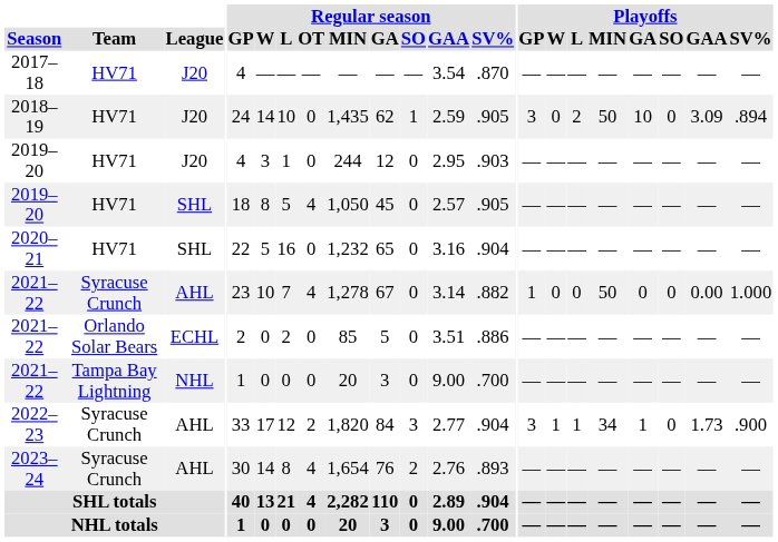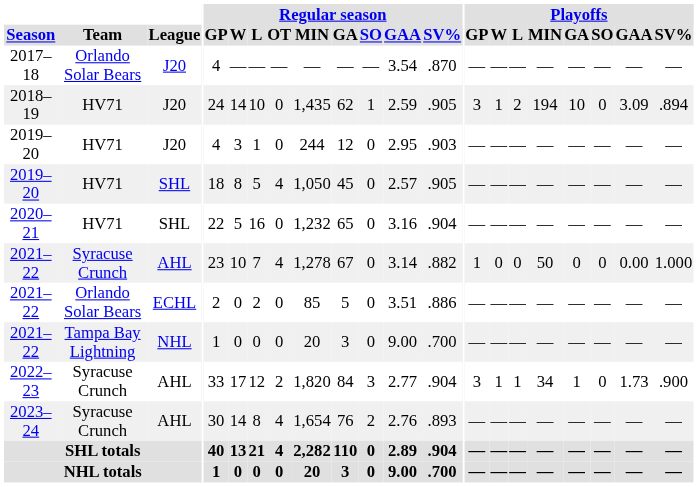 <table border="0" cellpadding="1" cellspacing="0" style="text-align:center; width:75%">
 <tr bgcolor="#e0e0e0">
 <th colspan="3" bgcolor="#ffffff"></th>
 <th rowspan="99" bgcolor="#ffffff"></th>
 <th colspan="9" bgcolor="#e0e0e0"><a href='#'>Regular season</a></th>
 <th rowspan="99" bgcolor="#ffffff"></th>
 <th colspan="8" bgcolor="#e0e0e0"><a href='#'>Playoffs</a></th>
 </tr>
 <tr bgcolor="#e0e0e0">
 <th><a href='#'>Season</a></th>
 <th>Team</th>
 <th>League</th>
 <th>GP</th>
 <th>W</th>
 <th>L</th>
 <th>OT</th>
 <th>MIN</th>
 <th>GA</th>
 <th><a href='#'>SO</a></th>
 <th><a href='#'>GAA</a></th>
 <th><a href='#'>SV%</a></th>
 <th>GP</th>
 <th>W</th>
 <th>L</th>
 <th>MIN</th>
 <th>GA</th>
 <th>SO</th>
 <th>GAA</th>
 <th>SV%</th>
 </tr>
 <tr>
 <td>2017–18</td>
-<td><a href='#'>HV71</a></td>
+<td><a href='#'>Orlando Solar Bears</a></td>
 <td><a href='#'>J20</a></td>
 <td>4</td>
 <td>—</td>
 <td>—</td>
 <td>—</td>
 <td>—</td>
 <td>—</td>
 <td>—</td>
 <td>3.54</td>
 <td>.870</td>
 <td>—</td>
 <td>—</td>
 <td>—</td>
 <td>—</td>
 <td>—</td>
 <td>—</td>
 <td>—</td>
 <td>—</td>
 </tr>
 <tr bgcolor="#f0f0f0">
 <td>2018–19</td>
 <td>HV71</td>
 <td>J20</td>
 <td>24</td>
 <td>14</td>
 <td>10</td>
 <td>0</td>
 <td>1,435</td>
 <td>62</td>
 <td>1</td>
 <td>2.59</td>
 <td>.905</td>
 <td>3</td>
-<td>0</td>
+<td>1</td>
 <td>2</td>
-<td>50</td>
+<td>194</td>
 <td>10</td>
 <td>0</td>
 <td>3.09</td>
 <td>.894</td>
 </tr>
 <tr>
 <td>2019–20</td>
 <td>HV71</td>
 <td>J20</td>
 <td>4</td>
 <td>3</td>
 <td>1</td>
 <td>0</td>
 <td>244</td>
 <td>12</td>
 <td>0</td>
 <td>2.95</td>
 <td>.903</td>
 <td>—</td>
 <td>—</td>
 <td>—</td>
 <td>—</td>
 <td>—</td>
 <td>—</td>
 <td>—</td>
 <td>—</td>
 </tr>
 <tr bgcolor="#f0f0f0">
 <td><a href='#'>2019–20</a></td>
 <td>HV71</td>
 <td><a href='#'>SHL</a></td>
 <td>18</td>
 <td>8</td>
 <td>5</td>
 <td>4</td>
 <td>1,050</td>
 <td>45</td>
 <td>0</td>
 <td>2.57</td>
 <td>.905</td>
 <td>—</td>
 <td>—</td>
 <td>—</td>
 <td>—</td>
 <td>—</td>
 <td>—</td>
 <td>—</td>
 <td>—</td>
 </tr>
 <tr>
 <td><a href='#'>2020–21</a></td>
 <td>HV71</td>
 <td>SHL</td>
 <td>22</td>
 <td>5</td>
 <td>16</td>
 <td>0</td>
 <td>1,232</td>
 <td>65</td>
 <td>0</td>
 <td>3.16</td>
 <td>.904</td>
 <td>—</td>
 <td>—</td>
 <td>—</td>
 <td>—</td>
 <td>—</td>
 <td>—</td>
 <td>—</td>
 <td>—</td>
 </tr>
 <tr bgcolor="#f0f0f0">
 <td><a href='#'>2021–22</a></td>
 <td><a href='#'>Syracuse Crunch</a></td>
 <td><a href='#'>AHL</a></td>
 <td>23</td>
 <td>10</td>
 <td>7</td>
 <td>4</td>
 <td>1,278</td>
 <td>67</td>
 <td>0</td>
 <td>3.14</td>
 <td>.882</td>
 <td>1</td>
 <td>0</td>
 <td>0</td>
 <td>50</td>
 <td>0</td>
 <td>0</td>
 <td>0.00</td>
 <td>1.000</td>
 </tr>
 <tr>
 <td><a href='#'>2021–22</a></td>
 <td><a href='#'>Orlando Solar Bears</a></td>
 <td><a href='#'>ECHL</a></td>
 <td>2</td>
 <td>0</td>
 <td>2</td>
 <td>0</td>
 <td>85</td>
 <td>5</td>
 <td>0</td>
 <td>3.51</td>
 <td>.886</td>
 <td>—</td>
 <td>—</td>
 <td>—</td>
 <td>—</td>
 <td>—</td>
 <td>—</td>
 <td>—</td>
 <td>—</td>
 </tr>
 <tr bgcolor="#f0f0f0">
 <td><a href='#'>2021–22</a></td>
 <td><a href='#'>Tampa Bay Lightning</a></td>
 <td><a href='#'>NHL</a></td>
 <td>1</td>
 <td>0</td>
 <td>0</td>
 <td>0</td>
 <td>20</td>
 <td>3</td>
 <td>0</td>
 <td>9.00</td>
 <td>.700</td>
 <td>—</td>
 <td>—</td>
 <td>—</td>
 <td>—</td>
 <td>—</td>
 <td>—</td>
 <td>—</td>
 <td>—</td>
 </tr>
 <tr>
 <td><a href='#'>2022–23</a></td>
 <td>Syracuse Crunch</td>
 <td>AHL</td>
 <td>33</td>
 <td>17</td>
 <td>12</td>
 <td>2</td>
 <td>1,820</td>
 <td>84</td>
 <td>3</td>
 <td>2.77</td>
 <td>.904</td>
 <td>3</td>
 <td>1</td>
 <td>1</td>
 <td>34</td>
 <td>1</td>
 <td>0</td>
 <td>1.73</td>
 <td>.900</td>
 </tr>
 <tr bgcolor="#f0f0f0">
 <td><a href='#'>2023–24</a></td>
 <td>Syracuse Crunch</td>
 <td>AHL</td>
 <td>30</td>
 <td>14</td>
 <td>8</td>
 <td>4</td>
 <td>1,654</td>
 <td>76</td>
 <td>2</td>
 <td>2.76</td>
 <td>.893</td>
 <td>—</td>
 <td>—</td>
 <td>—</td>
 <td>—</td>
 <td>—</td>
 <td>—</td>
 <td>—</td>
 <td>—</td>
 </tr>
 <tr bgcolor="#e0e0e0">
 <th colspan="3">SHL totals</th>
 <th>40</th>
 <th>13</th>
 <th>21</th>
 <th>4</th>
 <th>2,282</th>
 <th>110</th>
 <th>0</th>
 <th>2.89</th>
 <th>.904</th>
 <th>—</th>
 <th>—</th>
 <th>—</th>
 <th>—</th>
 <th>—</th>
 <th>—</th>
 <th>—</th>
 <th>—</th>
 </tr>
 <tr bgcolor="#e0e0e0">
 <th colspan="3">NHL totals</th>
 <th>1</th>
 <th>0</th>
 <th>0</th>
 <th>0</th>
 <th>20</th>
 <th>3</th>
 <th>0</th>
 <th>9.00</th>
 <th>.700</th>
 <th>—</th>
 <th>—</th>
 <th>—</th>
 <th>—</th>
 <th>—</th>
 <th>—</th>
 <th>—</th>
 <th>—</th>
 </tr>
 </table>
